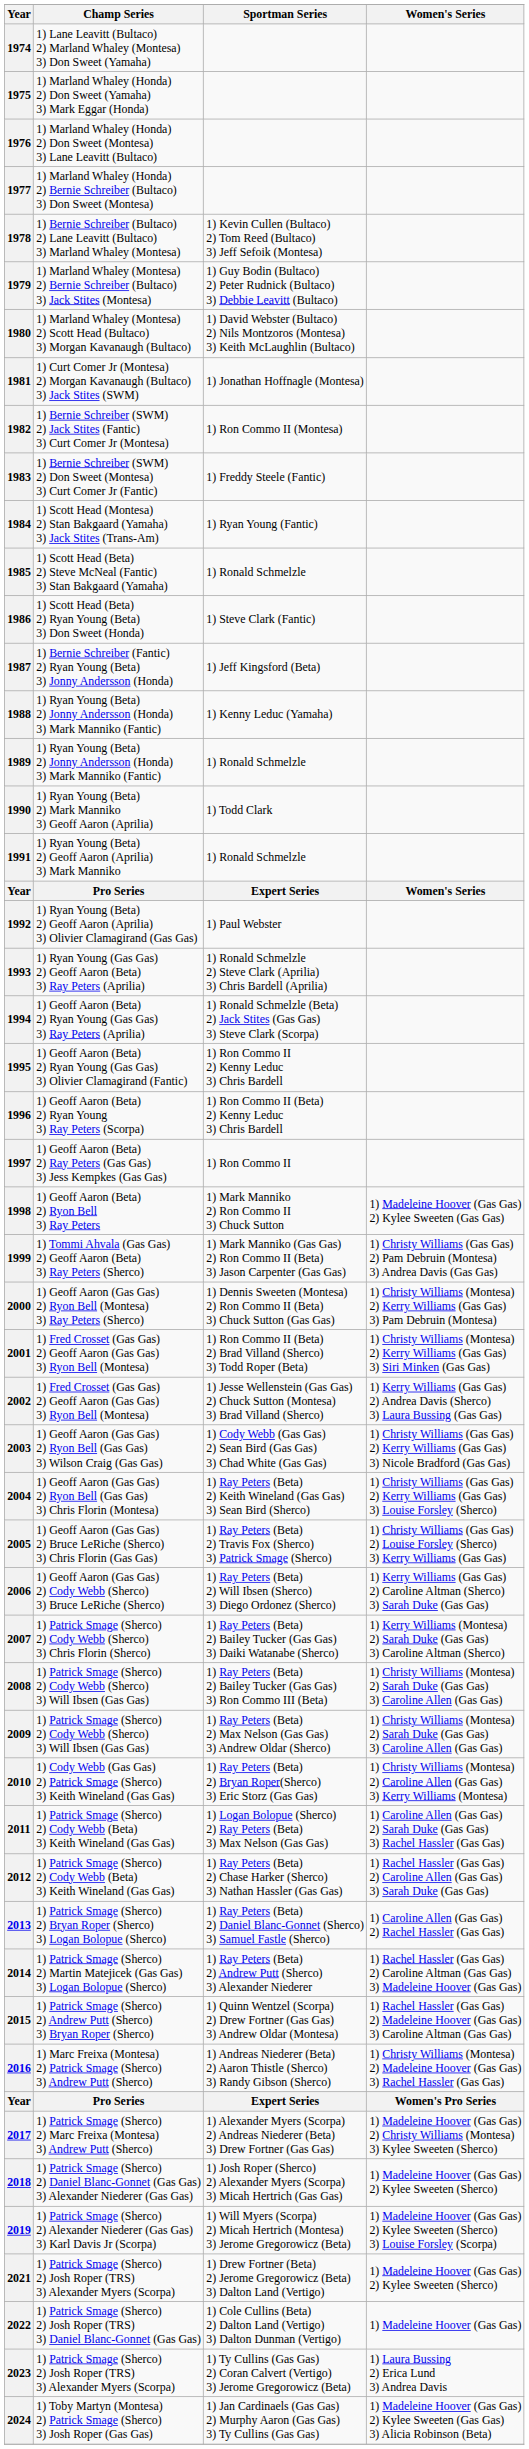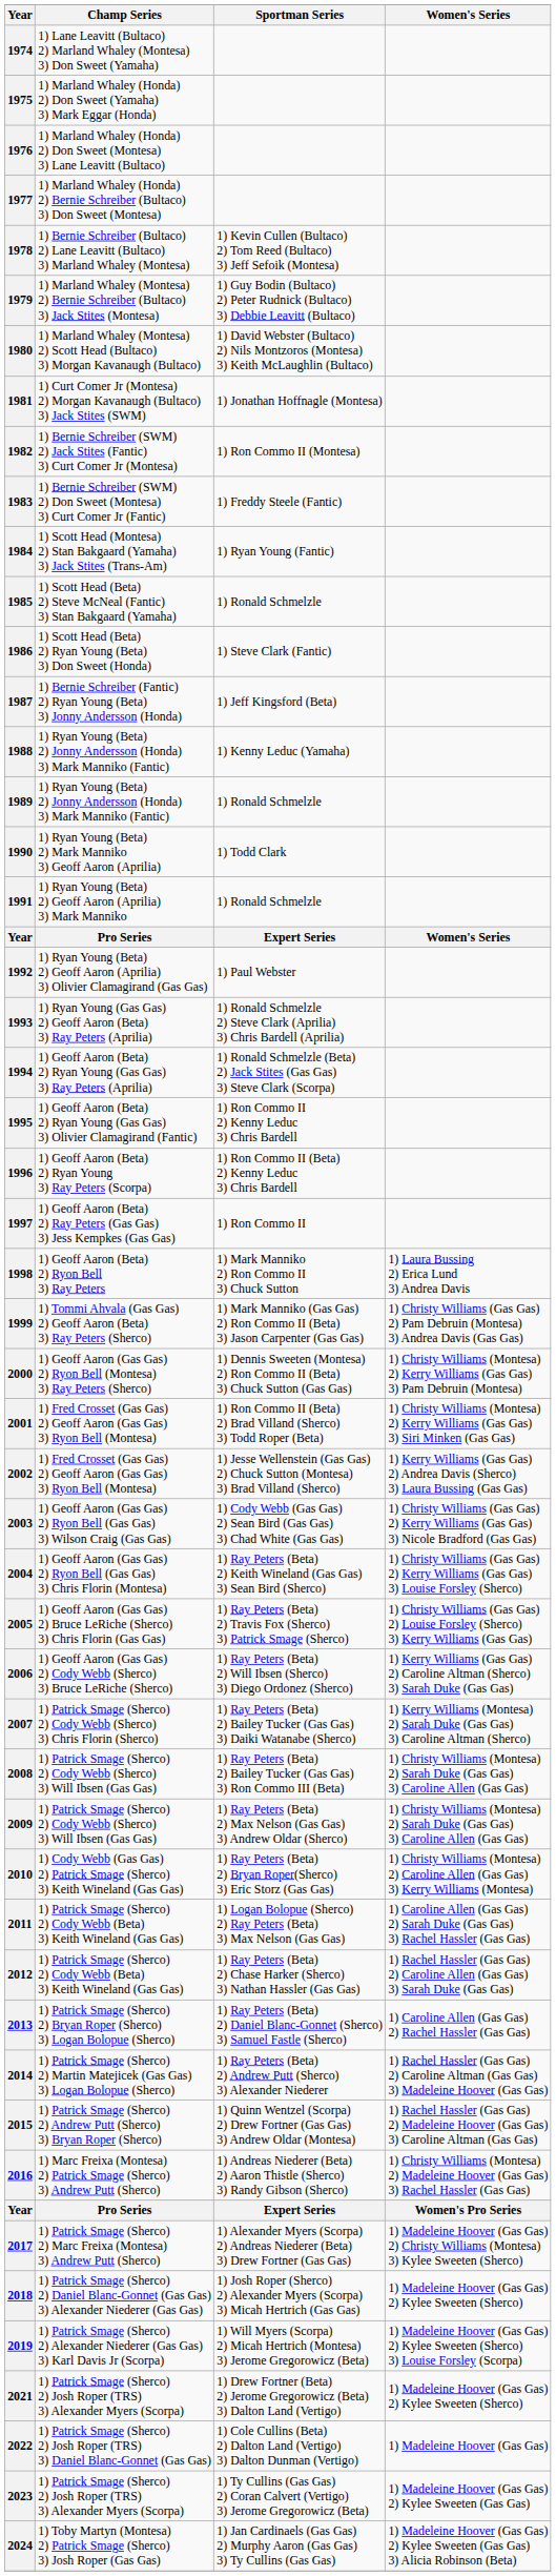 <table class="wikitable" style="font-size: 95%;">
 <tr style="background:#efefef">
 </tr>
 <tr>
 <th>Year</th>
 <th>Champ Series</th>
 <th>Sportman Series</th>
 <th>Women's Series</th>
 </tr>
 <tr>
 <th align=center>1974</th>
 <td>1)  Lane Leavitt (Bultaco)<br>2)  Marland Whaley (Montesa)<br>3)  Don Sweet (Yamaha)</td>
 <td></td>
 <td></td>
 </tr>
 <tr>
 <th align=center>1975</th>
 <td>1)  Marland Whaley (Honda)<br>2)  Don Sweet (Yamaha)<br>3)  Mark Eggar (Honda)</td>
 <td></td>
 <td></td>
 </tr>
 <tr>
 <th align=center>1976</th>
 <td>1)  Marland Whaley (Honda)<br>2)  Don Sweet (Montesa)<br>3)  Lane Leavitt (Bultaco)</td>
 <td></td>
 <td></td>
 </tr>
 <tr>
 <th align=center>1977</th>
 <td>1)  Marland Whaley (Honda)<br>2)  <a href='#'>Bernie Schreiber</a> (Bultaco)<br>3)  Don Sweet (Montesa)</td>
 <td></td>
 <td></td>
 </tr>
 <tr>
 <th align=center>1978</th>
 <td>1)  <a href='#'>Bernie Schreiber</a> (Bultaco)<br>2)  Lane Leavitt (Bultaco)<br>3)  Marland Whaley (Montesa)</td>
 <td>1)  Kevin Cullen (Bultaco)<br>2)  Tom Reed (Bultaco)<br>3)  Jeff Sefoik (Montesa)</td>
 <td></td>
 </tr>
 <tr>
 <th align=center>1979</th>
 <td>1)  Marland Whaley (Montesa)<br>2)  <a href='#'>Bernie Schreiber</a> (Bultaco)<br>3)  <a href='#'>Jack Stites</a> (Montesa)</td>
 <td>1)  Guy Bodin (Bultaco)<br>2)  Peter Rudnick (Bultaco)<br>3)  <a href='#'>Debbie Leavitt</a> (Bultaco)</td>
 <td></td>
 </tr>
 <tr>
 <th align=center>1980</th>
 <td>1)  Marland Whaley (Montesa)<br>2)  Scott Head (Bultaco)<br>3)  Morgan Kavanaugh (Bultaco)</td>
 <td>1)  David Webster (Bultaco)<br>2)  Nils Montzoros (Montesa)<br>3)  Keith McLaughlin (Bultaco)</td>
 <td></td>
 </tr>
 <tr>
 <th align=center>1981</th>
 <td>1)  Curt Comer Jr (Montesa)<br>2)  Morgan Kavanaugh (Bultaco)<br>3)  <a href='#'>Jack Stites</a> (SWM)</td>
 <td>1)  Jonathan Hoffnagle (Montesa)</td>
 <td></td>
 </tr>
 <tr>
 <th align=center>1982</th>
 <td>1)  <a href='#'>Bernie Schreiber</a> (SWM)<br>2)  <a href='#'>Jack Stites</a> (Fantic)<br>3)  Curt Comer Jr (Montesa)</td>
 <td>1)  Ron Commo II (Montesa)</td>
 <td></td>
 </tr>
 <tr>
 <th align=center>1983</th>
 <td>1)  <a href='#'>Bernie Schreiber</a> (SWM)<br>2)  Don Sweet (Montesa)<br>3)  Curt Comer Jr (Fantic)</td>
 <td>1)  Freddy Steele (Fantic)</td>
 <td></td>
 </tr>
 <tr>
 <th align=center>1984</th>
 <td>1)  Scott Head (Montesa)<br>2)  Stan Bakgaard (Yamaha)<br>3)  <a href='#'>Jack Stites</a> (Trans-Am)</td>
 <td>1)  Ryan Young (Fantic)</td>
 <td></td>
 </tr>
 <tr>
 <th align=center>1985</th>
 <td>1)  Scott Head (Beta)<br>2)  Steve McNeal (Fantic)<br>3)  Stan Bakgaard (Yamaha)</td>
 <td>1)  Ronald Schmelzle</td>
 <td></td>
 </tr>
 <tr>
 <th align=center>1986</th>
 <td>1)  Scott Head (Beta)<br>2)  Ryan Young (Beta)<br>3)  Don Sweet (Honda)</td>
 <td>1)  Steve Clark (Fantic)</td>
 <td></td>
 </tr>
 <tr>
 <th align=center>1987</th>
 <td>1)  <a href='#'>Bernie Schreiber</a> (Fantic)<br>2)  Ryan Young (Beta)<br>3)  <a href='#'>Jonny Andersson</a> (Honda)</td>
 <td>1)  Jeff Kingsford (Beta)</td>
 <td></td>
 </tr>
 <tr>
 <th align=center>1988</th>
 <td>1)  Ryan Young (Beta)<br>2)  <a href='#'>Jonny Andersson</a> (Honda)<br>3)  Mark Manniko (Fantic)</td>
 <td>1)  Kenny Leduc (Yamaha)</td>
 <td></td>
 </tr>
 <tr>
 <th align=center>1989</th>
 <td>1)  Ryan Young (Beta)<br>2)  <a href='#'>Jonny Andersson</a> (Honda)<br>3)  Mark Manniko (Fantic)</td>
 <td>1)  Ronald Schmelzle</td>
 <td></td>
 </tr>
 <tr>
 <th align=center>1990</th>
 <td>1)  Ryan Young (Beta)<br>2)  Mark Manniko<br>3)  Geoff Aaron (Aprilia)</td>
 <td>1)  Todd Clark</td>
 <td></td>
 </tr>
 <tr>
 <th align=center>1991</th>
 <td>1)  Ryan Young (Beta)<br>2)  Geoff Aaron (Aprilia)<br>3)  Mark Manniko</td>
 <td>1)  Ronald Schmelzle</td>
 <td></td>
 </tr>
 <tr>
 <th>Year</th>
 <th>Pro Series</th>
 <th>Expert Series</th>
 <th>Women's Series</th>
 </tr>
 <tr>
 <th align=center>1992</th>
 <td>1)  Ryan Young (Beta)<br>2)  Geoff Aaron (Aprilia)<br>3)  Olivier Clamagirand (Gas Gas)</td>
 <td>1)  Paul Webster</td>
 <td></td>
 </tr>
 <tr>
 <th align=center>1993</th>
 <td>1)  Ryan Young (Gas Gas)<br>2)  Geoff Aaron (Beta)<br>3)  <a href='#'>Ray Peters</a> (Aprilia)</td>
 <td>1)  Ronald Schmelzle<br>2)  Steve Clark (Aprilia)<br>3)  Chris Bardell (Aprilia)</td>
 <td></td>
 </tr>
 <tr>
 <th align=center>1994</th>
 <td>1)  Geoff Aaron (Beta)<br>2)  Ryan Young (Gas Gas)<br>3)  <a href='#'>Ray Peters</a> (Aprilia)</td>
 <td>1)  Ronald Schmelzle (Beta)<br>2)  <a href='#'>Jack Stites</a> (Gas Gas)<br>3)  Steve Clark (Scorpa)</td>
 <td></td>
 </tr>
 <tr>
 <th align=center>1995</th>
 <td>1)  Geoff Aaron (Beta)<br>2)  Ryan Young (Gas Gas) <br>3)  Olivier Clamagirand (Fantic)</td>
 <td>1)  Ron Commo II <br>2)  Kenny Leduc <br>3)  Chris Bardell</td>
 <td></td>
 </tr>
 <tr>
 <th align=center>1996</th>
 <td>1)  Geoff Aaron (Beta)<br>2)  Ryan Young<br>3)  <a href='#'>Ray Peters</a> (Scorpa)</td>
 <td>1)  Ron Commo II (Beta)<br>2)  Kenny Leduc <br>3)  Chris Bardell</td>
 <td></td>
 </tr>
 <tr>
 <th align=center>1997</th>
 <td>1)  Geoff Aaron (Beta)<br>2)  <a href='#'>Ray Peters</a> (Gas Gas)<br>3)  Jess Kempkes (Gas Gas)</td>
 <td>1)  Ron Commo II</td>
 <td></td>
 </tr>
 <tr>
 <th align=center>1998</th>
 <td>1)  Geoff Aaron (Beta)<br>2)  <a href='#'>Ryon Bell</a><br>3)  <a href='#'>Ray Peters</a></td>
 <td>1)  Mark Manniko<br>2)  Ron Commo II<br>3)  Chuck Sutton</td>
-<td>1)  <a href='#'>Madeleine Hoover</a> (Gas Gas) <br>2)  Kylee Sweeten (Gas Gas)</td>
+<td>1)  <a href='#'>Laura Bussing</a><br>2)  Erica Lund<br>3)  Andrea Davis</td>
 </tr>
 <tr>
 <th align=center>1999</th>
 <td>1)  <a href='#'>Tommi Ahvala</a> (Gas Gas)<br>2)  Geoff Aaron (Beta)<br>3)  <a href='#'>Ray Peters</a> (Sherco)</td>
 <td>1)  Mark Manniko (Gas Gas)<br>2)  Ron Commo II (Beta)<br>3)  Jason Carpenter (Gas Gas)</td>
 <td>1)  <a href='#'>Christy Williams</a> (Gas Gas)<br>2)  Pam Debruin (Montesa)<br>3)  Andrea Davis (Gas Gas)</td>
 </tr>
 <tr>
 <th align=center>2000</th>
 <td>1)  Geoff Aaron (Gas Gas)<br>2)  <a href='#'>Ryon Bell</a> (Montesa)<br>3)  <a href='#'>Ray Peters</a> (Sherco)</td>
 <td>1)  Dennis Sweeten (Montesa)<br>2)  Ron Commo II (Beta)<br>3)  Chuck Sutton (Gas Gas)</td>
 <td>1)  <a href='#'>Christy Williams</a> (Montesa)<br>2)  <a href='#'>Kerry Williams</a> (Gas Gas)<br>3)  Pam Debruin (Montesa)</td>
 </tr>
 <tr>
 <th align=center>2001</th>
 <td>1)  <a href='#'>Fred Crosset</a> (Gas Gas)<br>2)  Geoff Aaron (Gas Gas)<br>3)  <a href='#'>Ryon Bell</a> (Montesa)</td>
 <td>1)  Ron Commo II (Beta)<br>2)  Brad Villand (Sherco)<br>3)  Todd Roper (Beta)</td>
 <td>1)  <a href='#'>Christy Williams</a> (Montesa)<br>2)  <a href='#'>Kerry Williams</a> (Gas Gas)<br>3)  <a href='#'>Siri Minken</a> (Gas Gas)</td>
 </tr>
 <tr>
 <th align=center>2002</th>
 <td>1)  <a href='#'>Fred Crosset</a> (Gas Gas)<br>2)  Geoff Aaron (Gas Gas)<br>3)  <a href='#'>Ryon Bell</a> (Montesa)</td>
 <td>1)  Jesse Wellenstein (Gas Gas)<br>2)  Chuck Sutton (Montesa)<br>3)  Brad Villand (Sherco)</td>
 <td>1)  <a href='#'>Kerry Williams</a> (Gas Gas)<br>2)  Andrea Davis (Sherco)<br>3)  <a href='#'>Laura Bussing</a> (Gas Gas)</td>
 </tr>
 <tr>
 <th align=center>2003</th>
 <td>1)  Geoff Aaron (Gas Gas)<br>2)  <a href='#'>Ryon Bell</a> (Gas Gas)<br>3)  Wilson Craig (Gas Gas)</td>
 <td>1)  <a href='#'>Cody Webb</a> (Gas Gas)<br>2)  Sean Bird (Gas Gas)<br>3)  Chad White (Gas Gas)</td>
 <td>1)  <a href='#'>Christy Williams</a> (Gas Gas)<br>2)  <a href='#'>Kerry Williams</a> (Gas Gas)<br>3)  Nicole Bradford (Gas Gas)</td>
 </tr>
 <tr>
 <th align=center>2004</th>
 <td>1)  Geoff Aaron (Gas Gas)<br>2)  <a href='#'>Ryon Bell</a> (Gas Gas)<br>3)  Chris Florin (Montesa)</td>
 <td>1)  <a href='#'>Ray Peters</a> (Beta)<br>2)  Keith Wineland (Gas Gas)<br>3)  Sean Bird (Sherco)</td>
 <td>1)  <a href='#'>Christy Williams</a> (Gas Gas)<br>2)  <a href='#'>Kerry Williams</a> (Gas Gas)<br>3)  <a href='#'>Louise Forsley</a> (Sherco)</td>
 </tr>
 <tr>
 <th align=center>2005</th>
 <td>1)  Geoff Aaron (Gas Gas)<br>2)  Bruce LeRiche (Sherco)<br>3)  Chris Florin (Gas Gas)</td>
 <td>1)  <a href='#'>Ray Peters</a> (Beta)<br>2)  Travis Fox (Sherco)<br>3)  <a href='#'>Patrick Smage</a> (Sherco)</td>
 <td>1)  <a href='#'>Christy Williams</a> (Gas Gas)<br>2)  <a href='#'>Louise Forsley</a> (Sherco)<br>3)  <a href='#'>Kerry Williams</a> (Gas Gas)</td>
 </tr>
 <tr>
 <th align=center>2006</th>
 <td>1)  Geoff Aaron (Gas Gas)<br>2)  <a href='#'>Cody Webb</a> (Sherco)<br>3)  Bruce LeRiche (Sherco)</td>
 <td>1)  <a href='#'>Ray Peters</a> (Beta)<br>2)  Will Ibsen (Sherco)<br>3)  Diego Ordonez (Sherco)</td>
 <td>1)  <a href='#'>Kerry Williams</a> (Gas Gas)<br>2)  Caroline Altman (Sherco)<br>3)  <a href='#'>Sarah Duke</a> (Gas Gas)</td>
 </tr>
 <tr>
 <th align=center>2007</th>
 <td>1)  <a href='#'>Patrick Smage</a> (Sherco)<br>2)  <a href='#'>Cody Webb</a> (Sherco)<br>3)  Chris Florin (Sherco)</td>
 <td>1)  <a href='#'>Ray Peters</a> (Beta)<br>2)  Bailey Tucker (Gas Gas)<br>3)  Daiki Watanabe (Sherco)</td>
 <td>1)  <a href='#'>Kerry Williams</a> (Montesa)<br>2)  <a href='#'>Sarah Duke</a> (Gas Gas)<br>3)  Caroline Altman (Sherco)</td>
 </tr>
 <tr>
 <th align=center>2008</th>
 <td>1)  <a href='#'>Patrick Smage</a> (Sherco)<br>2)  <a href='#'>Cody Webb</a> (Sherco)<br>3)  Will Ibsen (Gas Gas)</td>
 <td>1)  <a href='#'>Ray Peters</a> (Beta)<br>2)  Bailey Tucker (Gas Gas)<br>3)  Ron Commo III (Beta)</td>
 <td>1)  <a href='#'>Christy Williams</a> (Montesa)<br>2)  <a href='#'>Sarah Duke</a> (Gas Gas)<br>3)  <a href='#'>Caroline Allen</a> (Gas Gas)</td>
 </tr>
 <tr>
 <th align=center>2009</th>
 <td>1)  <a href='#'>Patrick Smage</a> (Sherco)<br>2)  <a href='#'>Cody Webb</a> (Sherco)<br>3)  Will Ibsen (Gas Gas)</td>
 <td>1)  <a href='#'>Ray Peters</a> (Beta)<br>2)  Max Nelson (Gas Gas)<br>3)  Andrew Oldar (Sherco)</td>
 <td>1)  <a href='#'>Christy Williams</a> (Montesa)<br>2)  <a href='#'>Sarah Duke</a> (Gas Gas)<br>3)  <a href='#'>Caroline Allen</a> (Gas Gas)</td>
 </tr>
 <tr>
 <th align=center>2010</th>
 <td>1)  <a href='#'>Cody Webb</a> (Gas Gas)<br>2)  <a href='#'>Patrick Smage</a> (Sherco)<br>3)  Keith Wineland (Gas Gas)</td>
 <td>1)  <a href='#'>Ray Peters</a> (Beta)<br>2)  <a href='#'>Bryan Roper</a>(Sherco)<br>3)  Eric Storz (Gas Gas)</td>
 <td>1)  <a href='#'>Christy Williams</a> (Montesa)<br>2)  <a href='#'>Caroline Allen</a> (Gas Gas)<br>3)  <a href='#'>Kerry Williams</a> (Montesa)</td>
 </tr>
 <tr>
 <th align=center>2011</th>
 <td>1)  <a href='#'>Patrick Smage</a> (Sherco)<br>2)  <a href='#'>Cody Webb</a> (Beta)<br>3)  Keith Wineland (Gas Gas)</td>
 <td>1)  <a href='#'>Logan Bolopue</a> (Sherco)<br>2)  <a href='#'>Ray Peters</a> (Beta)<br>3)  Max Nelson (Gas Gas)</td>
 <td>1)  <a href='#'>Caroline Allen</a> (Gas Gas)<br>2)  <a href='#'>Sarah Duke</a> (Gas Gas)<br>3)  <a href='#'>Rachel Hassler</a> (Gas Gas)</td>
 </tr>
 <tr>
 <th align=center>2012</th>
 <td>1)  <a href='#'>Patrick Smage</a> (Sherco)<br>2)  <a href='#'>Cody Webb</a> (Beta)<br>3)  Keith Wineland (Gas Gas)</td>
 <td>1)  <a href='#'>Ray Peters</a> (Beta)<br>2)  Chase Harker (Sherco)<br>3)  Nathan Hassler (Gas Gas)</td>
 <td>1)  <a href='#'>Rachel Hassler</a> (Gas Gas)<br>2)  <a href='#'>Caroline Allen</a> (Gas Gas)<br>3)  <a href='#'>Sarah Duke</a> (Gas Gas)</td>
 </tr>
 <tr>
 <th align=center><a href='#'>2013</a></th>
 <td>1)  <a href='#'>Patrick Smage</a> (Sherco)<br>2)  <a href='#'>Bryan Roper</a> (Sherco)<br>3)  <a href='#'>Logan Bolopue</a> (Sherco)</td>
 <td>1)  <a href='#'>Ray Peters</a> (Beta)<br>2)  <a href='#'>Daniel Blanc-Gonnet</a> (Sherco)<br>3)  <a href='#'>Samuel Fastle</a> (Sherco)</td>
 <td>1)  <a href='#'>Caroline Allen</a> (Gas Gas)<br>2)  <a href='#'>Rachel Hassler</a> (Gas Gas)</td>
 </tr>
 <tr>
 <th align=center>2014</th>
 <td>1)  <a href='#'>Patrick Smage</a> (Sherco)<br>2)  Martin Matejicek (Gas Gas)<br>3)  <a href='#'>Logan Bolopue</a> (Sherco)</td>
 <td>1)  <a href='#'>Ray Peters</a> (Beta)<br>2)  <a href='#'>Andrew Putt</a> (Sherco)<br>3)  Alexander Niederer</td>
 <td>1)  <a href='#'>Rachel Hassler</a> (Gas Gas)<br>2)  Caroline Altman (Gas Gas)<br>3)  <a href='#'>Madeleine Hoover</a> (Gas Gas)</td>
 </tr>
 <tr>
 <th align=center>2015</th>
 <td>1)  <a href='#'>Patrick Smage</a> (Sherco)<br>2)  <a href='#'>Andrew Putt</a> (Sherco)<br>3)  <a href='#'>Bryan Roper</a> (Sherco)</td>
 <td>1)  Quinn Wentzel (Scorpa)<br>2)  Drew Fortner (Gas Gas)<br>3)  Andrew Oldar (Montesa)</td>
 <td>1)  <a href='#'>Rachel Hassler</a> (Gas Gas)<br>2)  <a href='#'>Madeleine Hoover</a> (Gas Gas)<br>3)  Caroline Altman (Gas Gas)</td>
 </tr>
 <tr>
 <th align=center><a href='#'>2016</a></th>
 <td>1)  Marc Freixa (Montesa)<br>2)  <a href='#'>Patrick Smage</a> (Sherco)<br>3)  <a href='#'>Andrew Putt</a> (Sherco)</td>
 <td>1)  Andreas Niederer (Beta)<br>2)  Aaron Thistle (Sherco)<br>3)  Randy Gibson (Sherco)</td>
 <td>1)  <a href='#'>Christy Williams</a> (Montesa)<br>2)  <a href='#'>Madeleine Hoover</a> (Gas Gas)<br>3)  <a href='#'>Rachel Hassler</a> (Gas Gas)</td>
 </tr>
 <tr>
 <th>Year</th>
 <th>Pro Series</th>
 <th>Expert Series</th>
 <th>Women's Pro Series</th>
 </tr>
 <tr>
 <th align=center><a href='#'>2017</a></th>
 <td>1)  <a href='#'>Patrick Smage</a> (Sherco) <br>2)  Marc Freixa (Montesa)<br>3)  <a href='#'>Andrew Putt</a> (Sherco)</td>
 <td>1)  Alexander Myers (Scorpa)<br>2)  Andreas Niederer (Beta)<br>3)  Drew Fortner (Gas Gas)</td>
 <td>1)  <a href='#'>Madeleine Hoover</a> (Gas Gas) <br>2)  <a href='#'>Christy Williams</a> (Montesa)<br>3)  Kylee Sweeten (Sherco)</td>
 </tr>
 <tr>
 <th align=center><a href='#'>2018</a></th>
 <td>1)  <a href='#'>Patrick Smage</a> (Sherco) <br>2)  <a href='#'>Daniel Blanc-Gonnet</a> (Gas Gas)<br>3)  Alexander Niederer (Gas Gas)</td>
 <td>1)  Josh Roper (Sherco)<br>2)  Alexander Myers (Scorpa)<br>3)  Micah Hertrich (Gas Gas)</td>
 <td>1)   <a href='#'>Madeleine Hoover</a> (Gas Gas) <br>2)  Kylee Sweeten (Sherco)</td>
 </tr>
 <tr>
 <th align=center><a href='#'>2019</a></th>
 <td>1)  <a href='#'>Patrick Smage</a> (Sherco) <br>2)  Alexander Niederer (Gas Gas) <br>3)  Karl Davis Jr (Scorpa)</td>
 <td>1)  Will Myers (Scorpa) <br>2)  Micah Hertrich (Montesa) <br>3)  Jerome Gregorowicz (Beta)</td>
 <td>1)  <a href='#'>Madeleine Hoover</a> (Gas Gas) <br>2)  Kylee Sweeten (Sherco) <br>3)  <a href='#'>Louise Forsley</a> (Scorpa)</td>
 </tr>
 <tr>
 <th align=center>2021</th>
 <td>1)  <a href='#'>Patrick Smage</a> (Sherco) <br>2)  Josh Roper (TRS) <br>3)  Alexander Myers (Scorpa)</td>
 <td>1)  Drew Fortner (Beta) <br>2)  Jerome Gregorowicz (Beta) <br>3)  Dalton Land (Vertigo)</td>
 <td>1)  <a href='#'>Madeleine Hoover</a> (Gas Gas) <br>2)  Kylee Sweeten (Sherco)</td>
 </tr>
 <tr>
 <th align=center>2022</th>
 <td>1)  <a href='#'>Patrick Smage</a> (Sherco) <br>2)  Josh Roper (TRS) <br>3)  <a href='#'>Daniel Blanc-Gonnet</a> (Gas Gas)</td>
 <td>1)  Cole Cullins (Beta) <br>2)  Dalton Land (Vertigo) <br>3)  Dalton Dunman (Vertigo)</td>
 <td>1)  <a href='#'>Madeleine Hoover</a> (Gas Gas)</td>
 </tr>
 <tr>
 <th align=center>2023</th>
 <td>1)  <a href='#'>Patrick Smage</a> (Sherco) <br>2)  Josh Roper (TRS) <br>3)  Alexander Myers (Scorpa)</td>
 <td>1)  Ty Cullins (Gas Gas) <br>2)  Coran Calvert (Vertigo) <br>3)  Jerome Gregorowicz (Beta)</td>
-<td>1)  <a href='#'>Laura Bussing</a><br>2)  Erica Lund<br>3)  Andrea Davis</td>
+<td>1)  <a href='#'>Madeleine Hoover</a> (Gas Gas) <br>2)  Kylee Sweeten (Gas Gas)</td>
 </tr>
 <tr>
 <th align=center>2024</th>
 <td>1)  Toby Martyn (Montesa) <br>2)  <a href='#'>Patrick Smage</a> (Sherco) <br>3)  Josh Roper (Gas Gas)</td>
 <td>1)  Jan Cardinaels (Gas Gas) <br>2)  Murphy Aaron (Gas Gas) <br>3)  Ty Cullins (Gas Gas)</td>
 <td>1)  <a href='#'>Madeleine Hoover</a> (Gas Gas) <br>2)  Kylee Sweeten (Gas Gas) <br>3)  Alicia Robinson (Beta)</td>
 </tr>
 <tr>
 </tr>
 </table>
